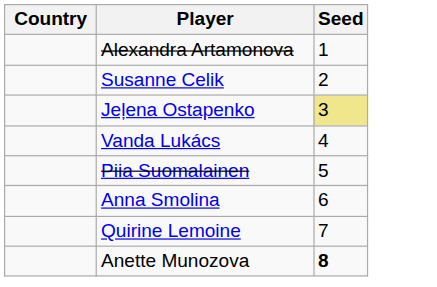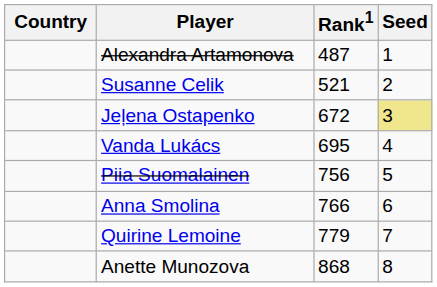 <table class="sortable wikitable">
 <tr>
 <th width="70">Country</th>
 <th width="175">Player</th>
+<th>Rank<sup>1</sup></th>
 <th>Seed</th>
 </tr>
 <tr>
 <td></td>
 <td><s>Alexandra Artamonova</s></td>
+<td>487</td>
 <td>1</td>
 </tr>
 <tr>
 <td></td>
 <td><a href='#'>Susanne Celik</a></td>
+<td>521</td>
 <td>2</td>
 </tr>
 <tr>
 <td></td>
 <td><a href='#'>Jeļena Ostapenko</a></td>
+<td>672</td>
 <td style="background: khaki;">3</td>
 </tr>
 <tr>
 <td></td>
 <td><a href='#'>Vanda Lukács</a></td>
+<td>695</td>
 <td>4</td>
 </tr>
 <tr>
 <td></td>
 <td><s><a href='#'>Piia Suomalainen</a></s></td>
+<td>756</td>
 <td>5</td>
 </tr>
 <tr>
 <td></td>
 <td><a href='#'>Anna Smolina</a></td>
+<td>766</td>
 <td>6</td>
 </tr>
 <tr>
 <td></td>
 <td><a href='#'>Quirine Lemoine</a></td>
+<td>779</td>
 <td>7</td>
 </tr>
 <tr>
 <td></td>
 <td>Anette Munozova</td>
-<td><strong>8</strong></td>
+<td>868</td>
+<td>8</td>
 </tr>
 </table>
